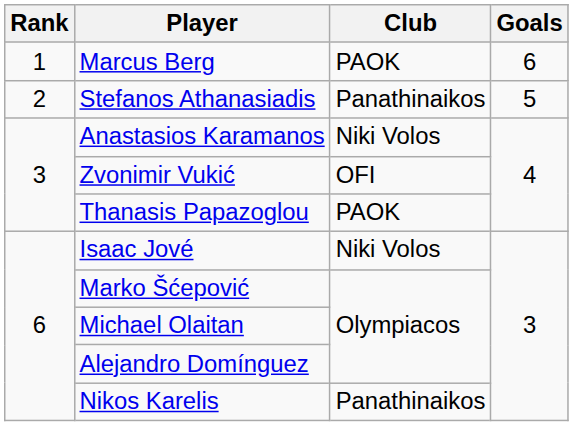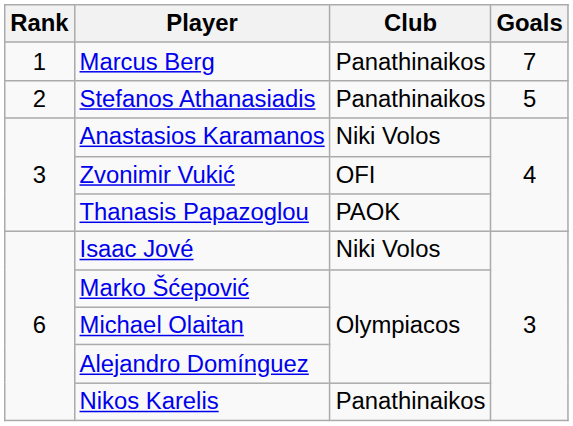 <table class="wikitable sortable" style="text-align:center">
 <tr>
 <th>Rank</th>
 <th>Player</th>
 <th>Club</th>
 <th>Goals</th>
 </tr>
 <tr>
 <td>1</td>
 <td align="left"> <a href='#'>Marcus Berg</a></td>
-<td align="left">PAOK</td>
-<td>6</td>
+<td align="left">Panathinaikos</td>
+<td>7</td>
 </tr>
 <tr>
 <td>2</td>
 <td align="left"> <a href='#'>Stefanos Athanasiadis</a></td>
 <td align="left">Panathinaikos</td>
 <td>5</td>
 </tr>
 <tr>
 <td rowspan=3>3</td>
 <td align="left"> <a href='#'>Anastasios Karamanos</a></td>
 <td align="left">Niki Volos</td>
 <td rowspan=3>4</td>
 </tr>
 <tr>
 <td align="left"> <a href='#'>Zvonimir Vukić</a></td>
 <td align="left">OFI</td>
 </tr>
 <tr>
 <td align="left"> <a href='#'>Thanasis Papazoglou</a></td>
 <td align="left">PAOK</td>
 </tr>
 <tr>
 <td rowspan=5>6</td>
 <td align="left"> <a href='#'>Isaac Jové</a></td>
 <td align="left">Niki Volos</td>
 <td rowspan=5>3</td>
 </tr>
 <tr>
 <td align="left"> <a href='#'>Marko Šćepović</a></td>
 <td align="left" rowspan=3>Olympiacos</td>
 </tr>
 <tr>
 <td align="left"> <a href='#'>Michael Olaitan</a></td>
 </tr>
 <tr>
 <td align="left"> <a href='#'>Alejandro Domínguez</a></td>
 </tr>
 <tr>
 <td align="left"> <a href='#'>Nikos Karelis</a></td>
 <td align="left">Panathinaikos</td>
 </tr>
 </table>
